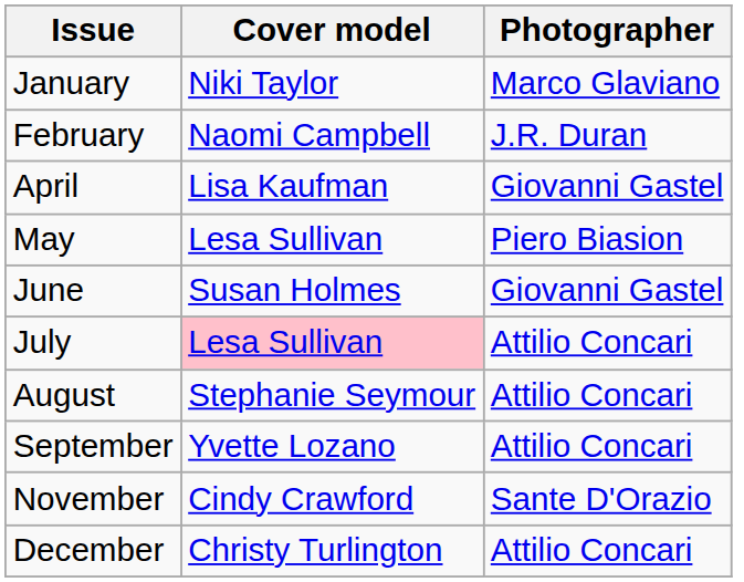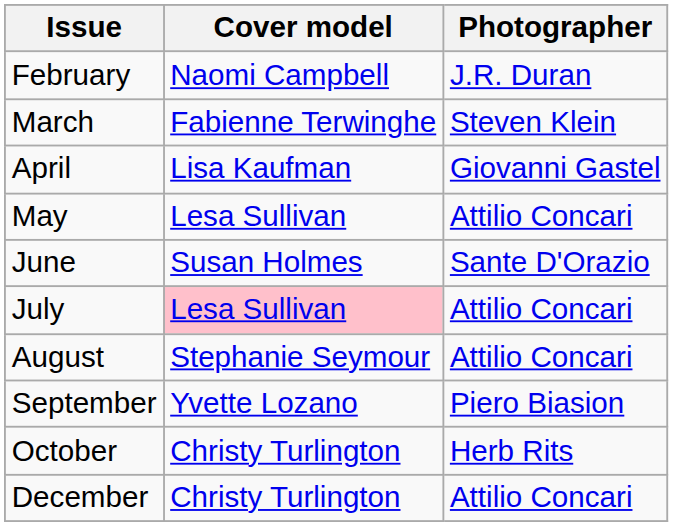 <table class="wikitable">
 <tr>
 <th>Issue</th>
 <th>Cover model</th>
 <th>Photographer</th>
 </tr>
 <tr>
-<td>January</td>
-<td><a href='#'>Niki Taylor</a></td>
-<td><a href='#'>Marco Glaviano</a></td>
-</tr>
-<tr>
 <td>February</td>
 <td><a href='#'>Naomi Campbell</a></td>
 <td><a href='#'>J.R. Duran</a></td>
+</tr>
+<tr>
+<td>March</td>
+<td><a href='#'>Fabienne Terwinghe</a></td>
+<td><a href='#'>Steven Klein</a></td>
 </tr>
 <tr>
 <td>April</td>
 <td><a href='#'>Lisa Kaufman</a></td>
 <td><a href='#'>Giovanni Gastel</a></td>
 </tr>
 <tr>
 <td>May</td>
 <td><a href='#'>Lesa Sullivan</a></td>
-<td><a href='#'>Piero Biasion</a></td>
+<td><a href='#'>Attilio Concari</a></td>
 </tr>
 <tr>
 <td>June</td>
 <td><a href='#'>Susan Holmes</a></td>
-<td><a href='#'>Giovanni Gastel</a></td>
+<td><a href='#'>Sante D'Orazio</a></td>
 </tr>
 <tr>
 <td>July</td>
 <td style="background: pink;"><a href='#'>Lesa Sullivan</a></td>
 <td><a href='#'>Attilio Concari</a></td>
 </tr>
 <tr>
 <td>August</td>
 <td><a href='#'>Stephanie Seymour</a></td>
 <td><a href='#'>Attilio Concari</a></td>
 </tr>
 <tr>
 <td>September</td>
 <td><a href='#'>Yvette Lozano</a></td>
-<td><a href='#'>Attilio Concari</a></td>
+<td><a href='#'>Piero Biasion</a></td>
 </tr>
 <tr>
-<td>November</td>
-<td><a href='#'>Cindy Crawford</a></td>
-<td><a href='#'>Sante D'Orazio</a></td>
+<td>October</td>
+<td><a href='#'>Christy Turlington</a></td>
+<td><a href='#'>Herb Rits</a></td>
 </tr>
 <tr>
 <td>December</td>
 <td><a href='#'>Christy Turlington</a></td>
 <td><a href='#'>Attilio Concari</a></td>
 </tr>
 </table>
